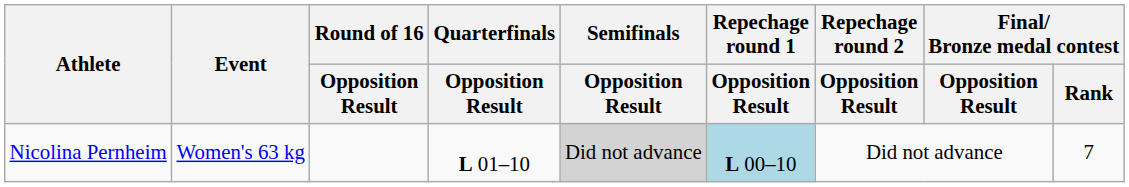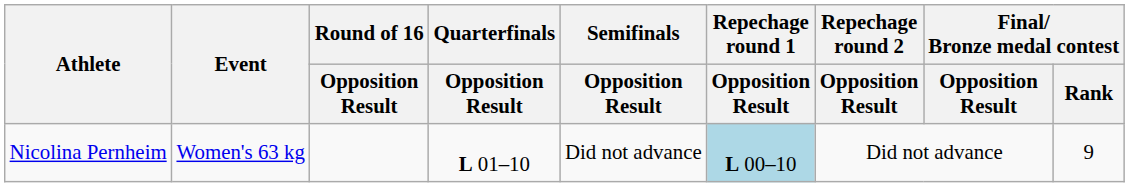 <table class= wikitable style="font-size:90%">
 <tr>
 <th rowspan="2">Athlete</th>
 <th rowspan="2">Event</th>
 <th>Round of 16</th>
 <th>Quarterfinals</th>
 <th>Semifinals</th>
 <th>Repechage <br>round 1</th>
 <th>Repechage <br>round 2</th>
 <th colspan=2>Final/<br>Bronze medal contest</th>
 </tr>
 <tr>
 <th>Opposition<br>Result</th>
 <th>Opposition<br>Result</th>
 <th>Opposition<br>Result</th>
 <th>Opposition<br>Result</th>
 <th>Opposition<br>Result</th>
 <th>Opposition<br>Result</th>
 <th>Rank</th>
 </tr>
 <tr align=center>
 <td align=left><a href='#'>Nicolina Pernheim</a></td>
 <td align=left><a href='#'>Women's 63 kg</a></td>
 <td></td>
 <td><br><strong>L</strong> 01–10</td>
-<td style="background: lightgrey;">Did not advance</td>
+<td>Did not advance</td>
 <td style="background: lightblue;"><br><strong>L</strong> 00–10</td>
 <td colspan=2>Did not advance</td>
-<td>7</td>
+<td>9</td>
 </tr>
 </table>
